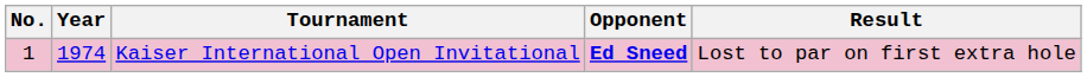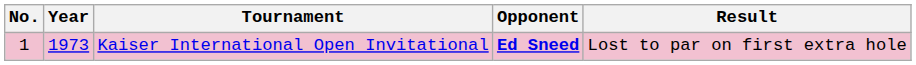 <table class="wikitable" style="font-size:95%;">
 <tr>
 <th>No.</th>
 <th>Year</th>
 <th>Tournament</th>
 <th>Opponent</th>
 <th>Result</th>
 </tr>
 <tr style="background:#F2C1D1;">
 <td align=center>1</td>
-<td><a href='#'>1974</a></td>
+<td><a href='#'>1973</a></td>
 <td><a href='#'>Kaiser International Open Invitational</a></td>
 <td><strong> <a href='#'>Ed Sneed</a></strong></td>
 <td>Lost to par on first extra hole</td>
 </tr>
 </table>
